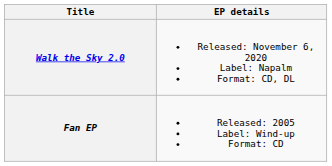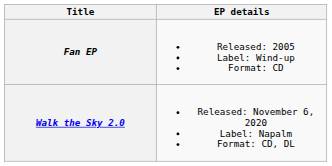 <table class="wikitable plainrowheaders" style="text-align:center;">
 <tr>
 <th scope="col" style="width:16em;">Title</th>
 <th scope="col" style="width:18em;">EP details</th>
 </tr>
 <tr>
+<th scope="row"><em>Fan EP</em></th>
+<td><br><ul><li>Released: 2005</li><li>Label: Wind-up</li><li>Format: CD</li></ul></td>
+</tr>
+<tr>
 <th scope="row"><em><a href='#'>Walk the Sky 2.0</a></em></th>
 <td><br><ul><li>Released: November 6, 2020</li><li>Label: Napalm</li><li>Format: CD, DL</li></ul></td>
 </tr>
-<tr>
-<th scope="row"><em>Fan EP</em></th>
-<td><br><ul><li>Released: 2005</li><li>Label: Wind-up</li><li>Format: CD</li></ul></td>
-</tr>
 </table>
